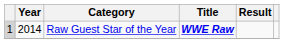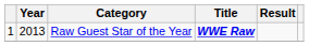 <table class="wikitable" style="text-align:center;">
 <tr>
 <th scope="col"></th>
 <th scope="col">Year</th>
 <th scope="col">Category</th>
 <th scope="col">Title</th>
 <th scope="col">Result</th>
 <th scope="col"></th>
 </tr>
 <tr>
-<td style="background: lightgrey;">1</td>
-<td>2014</td>
+<td>1</td>
+<td>2013</td>
 <td><a href='#'>Raw Guest Star of the Year</a></td>
 <td><strong><em><a href='#'>WWE Raw</a></em></strong></td>
 <td></td>
 <td></td>
 </tr>
 <tr>
 </tr>
 </table>
